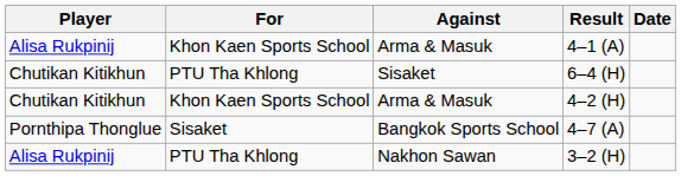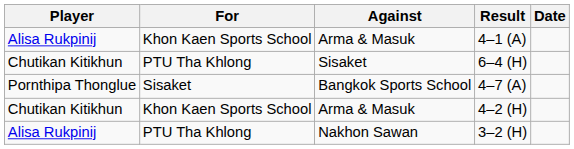 <table class="wikitable">
 <tr>
 <th>Player</th>
 <th>For</th>
 <th>Against</th>
 <th>Result</th>
 <th>Date</th>
 </tr>
 <tr>
 <td> <a href='#'>Alisa Rukpinij</a></td>
 <td>Khon Kaen Sports School</td>
 <td>Arma & Masuk</td>
 <td>4–1 (A)</td>
 <td></td>
 </tr>
 <tr>
 <td> Chutikan Kitikhun</td>
 <td>PTU Tha Khlong</td>
 <td>Sisaket</td>
 <td>6–4 (H)</td>
 <td></td>
 </tr>
 <tr>
+<td> Pornthipa Thonglue</td>
+<td>Sisaket</td>
+<td>Bangkok Sports School</td>
+<td>4–7 (A)</td>
+<td></td>
+</tr>
+<tr>
 <td> Chutikan Kitikhun</td>
 <td>Khon Kaen Sports School</td>
 <td>Arma & Masuk</td>
 <td>4–2 (H)</td>
-<td></td>
-</tr>
-<tr>
-<td> Pornthipa Thonglue</td>
-<td>Sisaket</td>
-<td>Bangkok Sports School</td>
-<td>4–7 (A)</td>
 <td></td>
 </tr>
 <tr>
 <td> <a href='#'>Alisa Rukpinij</a></td>
 <td>PTU Tha Khlong</td>
 <td>Nakhon Sawan</td>
 <td>3–2 (H)</td>
 <td></td>
 </tr>
 </table>
